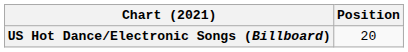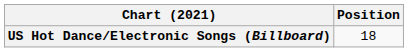 <table class="wikitable plainrowheaders" style="text-align:center">
 <tr>
 <th>Chart (2021)</th>
 <th>Position</th>
 </tr>
 <tr>
 <th scope="row">US Hot Dance/Electronic Songs (<em>Billboard</em>)</th>
-<td>20</td>
+<td>18</td>
 </tr>
 </table>
